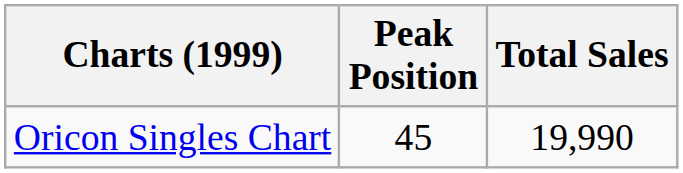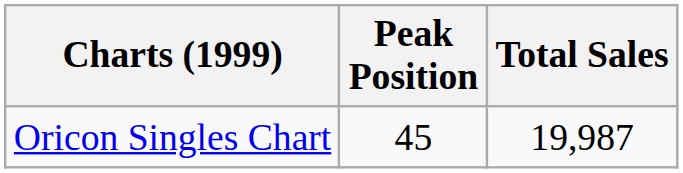 <table class="wikitable sortable">
 <tr>
 <th>Charts (1999)</th>
 <th>Peak<br>Position</th>
 <th>Total Sales</th>
 </tr>
 <tr>
 <td><a href='#'>Oricon Singles Chart</a></td>
 <td align="center">45</td>
-<td align="center">19,990</td>
+<td align="center">19,987</td>
 </tr>
 </table>
